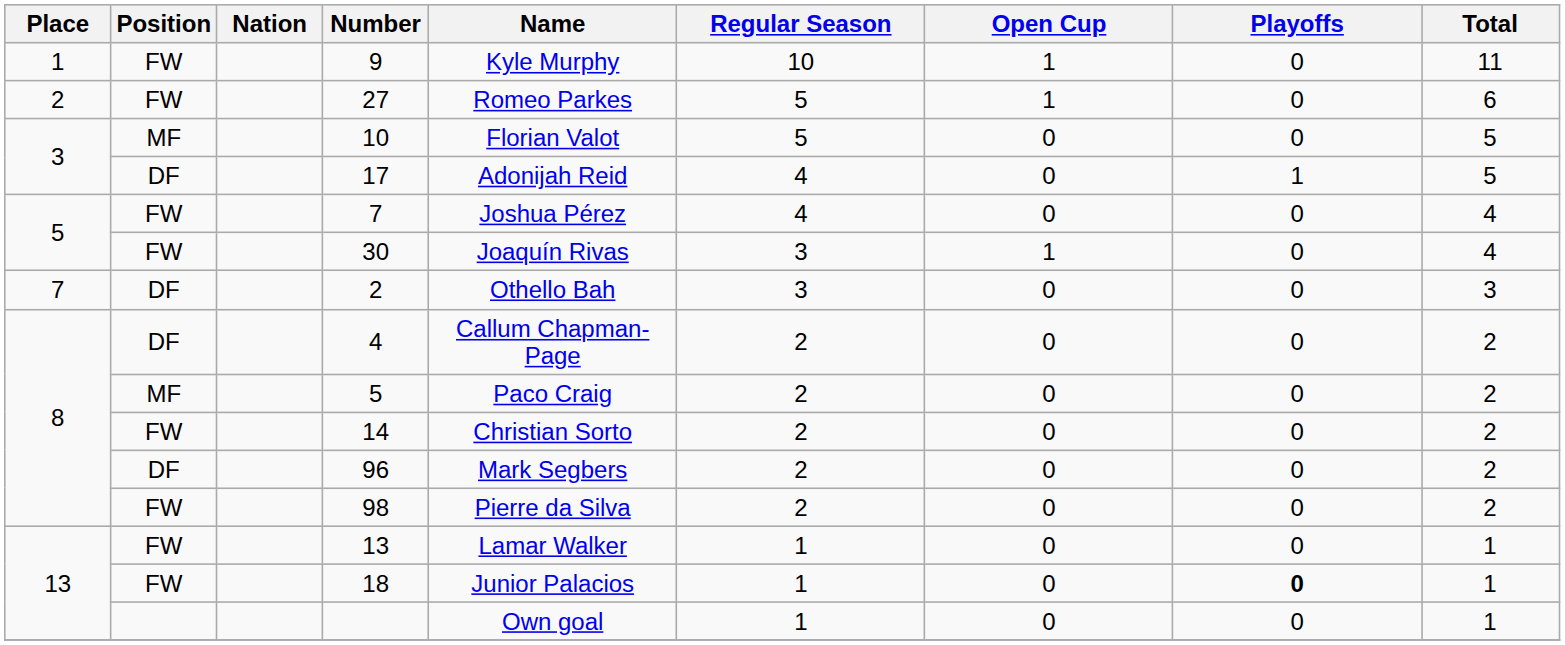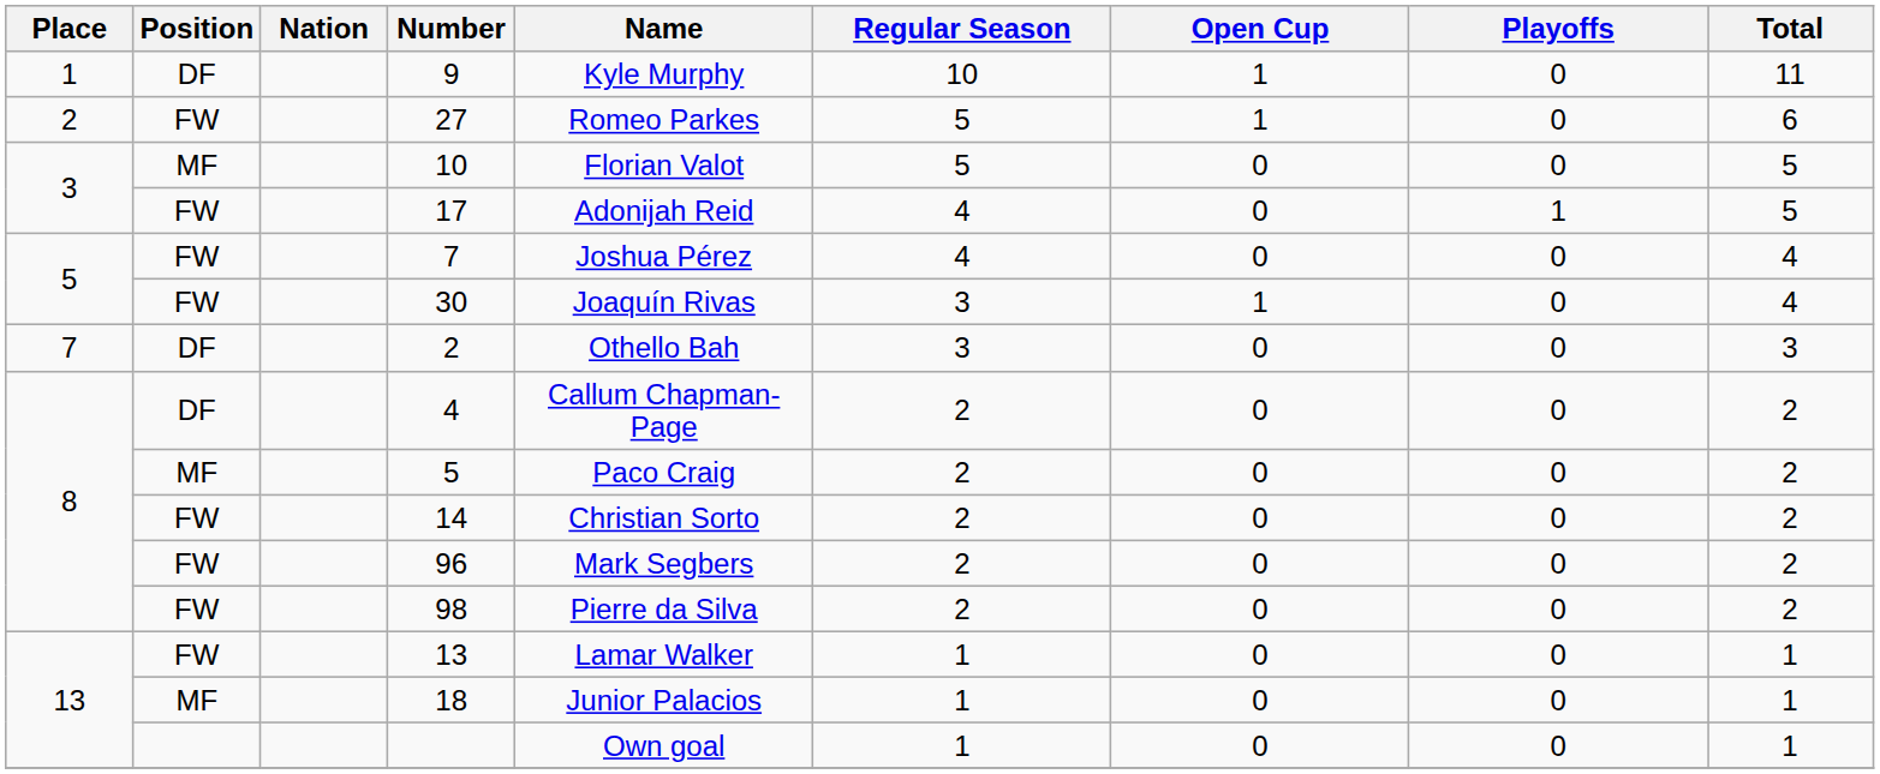 <table class="wikitable" style="font-size: 95%; text-align: center;">
 <tr>
 <th width=60>Place</th>
 <th width=60>Position</th>
 <th width=60>Nation</th>
 <th width=60>Number</th>
 <th width=150>Name</th>
 <th width=150><a href='#'>Regular Season</a></th>
 <th width=150><a href='#'>Open Cup</a></th>
 <th width=150><a href='#'>Playoffs</a></th>
 <th width=80><strong>Total</strong></th>
 </tr>
 <tr>
 <td rowspan="1">1</td>
-<td>FW</td>
+<td>DF</td>
 <td></td>
 <td>9</td>
 <td><a href='#'>Kyle Murphy</a></td>
 <td>10</td>
 <td>1</td>
 <td>0</td>
 <td>11</td>
 </tr>
 <tr>
 <td rowspan="1">2</td>
 <td>FW</td>
 <td></td>
 <td>27</td>
 <td><a href='#'>Romeo Parkes</a></td>
 <td>5</td>
 <td>1</td>
 <td>0</td>
 <td>6</td>
 </tr>
 <tr>
 <td rowspan="2">3</td>
 <td>MF</td>
 <td></td>
 <td>10</td>
 <td><a href='#'>Florian Valot</a></td>
 <td>5</td>
 <td>0</td>
 <td>0</td>
 <td>5</td>
 </tr>
 <tr>
-<td>DF</td>
+<td>FW</td>
 <td></td>
 <td>17</td>
 <td><a href='#'>Adonijah Reid</a></td>
 <td>4</td>
 <td>0</td>
 <td>1</td>
 <td>5</td>
 </tr>
 <tr>
 <td rowspan="2">5</td>
 <td>FW</td>
 <td></td>
 <td>7</td>
 <td><a href='#'>Joshua Pérez</a></td>
 <td>4</td>
 <td>0</td>
 <td>0</td>
 <td>4</td>
 </tr>
 <tr>
 <td>FW</td>
 <td></td>
 <td>30</td>
 <td><a href='#'>Joaquín Rivas</a></td>
 <td>3</td>
 <td>1</td>
 <td>0</td>
 <td>4</td>
 </tr>
 <tr>
 <td rowspan="1">7</td>
 <td>DF</td>
 <td></td>
 <td>2</td>
 <td><a href='#'>Othello Bah</a></td>
 <td>3</td>
 <td>0</td>
 <td>0</td>
 <td>3</td>
 </tr>
 <tr>
 <td rowspan="5">8</td>
 <td>DF</td>
 <td></td>
 <td>4</td>
 <td><a href='#'>Callum Chapman-Page</a></td>
 <td>2</td>
 <td>0</td>
 <td>0</td>
 <td>2</td>
 </tr>
 <tr>
 <td>MF</td>
 <td></td>
 <td>5</td>
 <td><a href='#'>Paco Craig</a></td>
 <td>2</td>
 <td>0</td>
 <td>0</td>
 <td>2</td>
 </tr>
 <tr>
 <td>FW</td>
 <td></td>
 <td>14</td>
 <td><a href='#'>Christian Sorto</a></td>
 <td>2</td>
 <td>0</td>
 <td>0</td>
 <td>2</td>
 </tr>
 <tr>
-<td>DF</td>
+<td>FW</td>
 <td></td>
 <td>96</td>
 <td><a href='#'>Mark Segbers</a></td>
 <td>2</td>
 <td>0</td>
 <td>0</td>
 <td>2</td>
 </tr>
 <tr>
 <td>FW</td>
 <td></td>
 <td>98</td>
 <td><a href='#'>Pierre da Silva</a></td>
 <td>2</td>
 <td>0</td>
 <td>0</td>
 <td>2</td>
 </tr>
 <tr>
 <td rowspan="3">13</td>
 <td>FW</td>
 <td></td>
 <td>13</td>
 <td><a href='#'>Lamar Walker</a></td>
 <td>1</td>
 <td>0</td>
 <td>0</td>
 <td>1</td>
 </tr>
 <tr>
-<td>FW</td>
+<td>MF</td>
 <td></td>
 <td>18</td>
 <td><a href='#'>Junior Palacios</a></td>
 <td>1</td>
 <td>0</td>
-<td><strong>0</strong></td>
+<td>0</td>
 <td>1</td>
 </tr>
 <tr>
 <td></td>
 <td></td>
 <td></td>
 <td><a href='#'>Own goal</a></td>
 <td>1</td>
 <td>0</td>
 <td>0</td>
 <td>1</td>
 </tr>
 <tr>
 </tr>
 </table>
